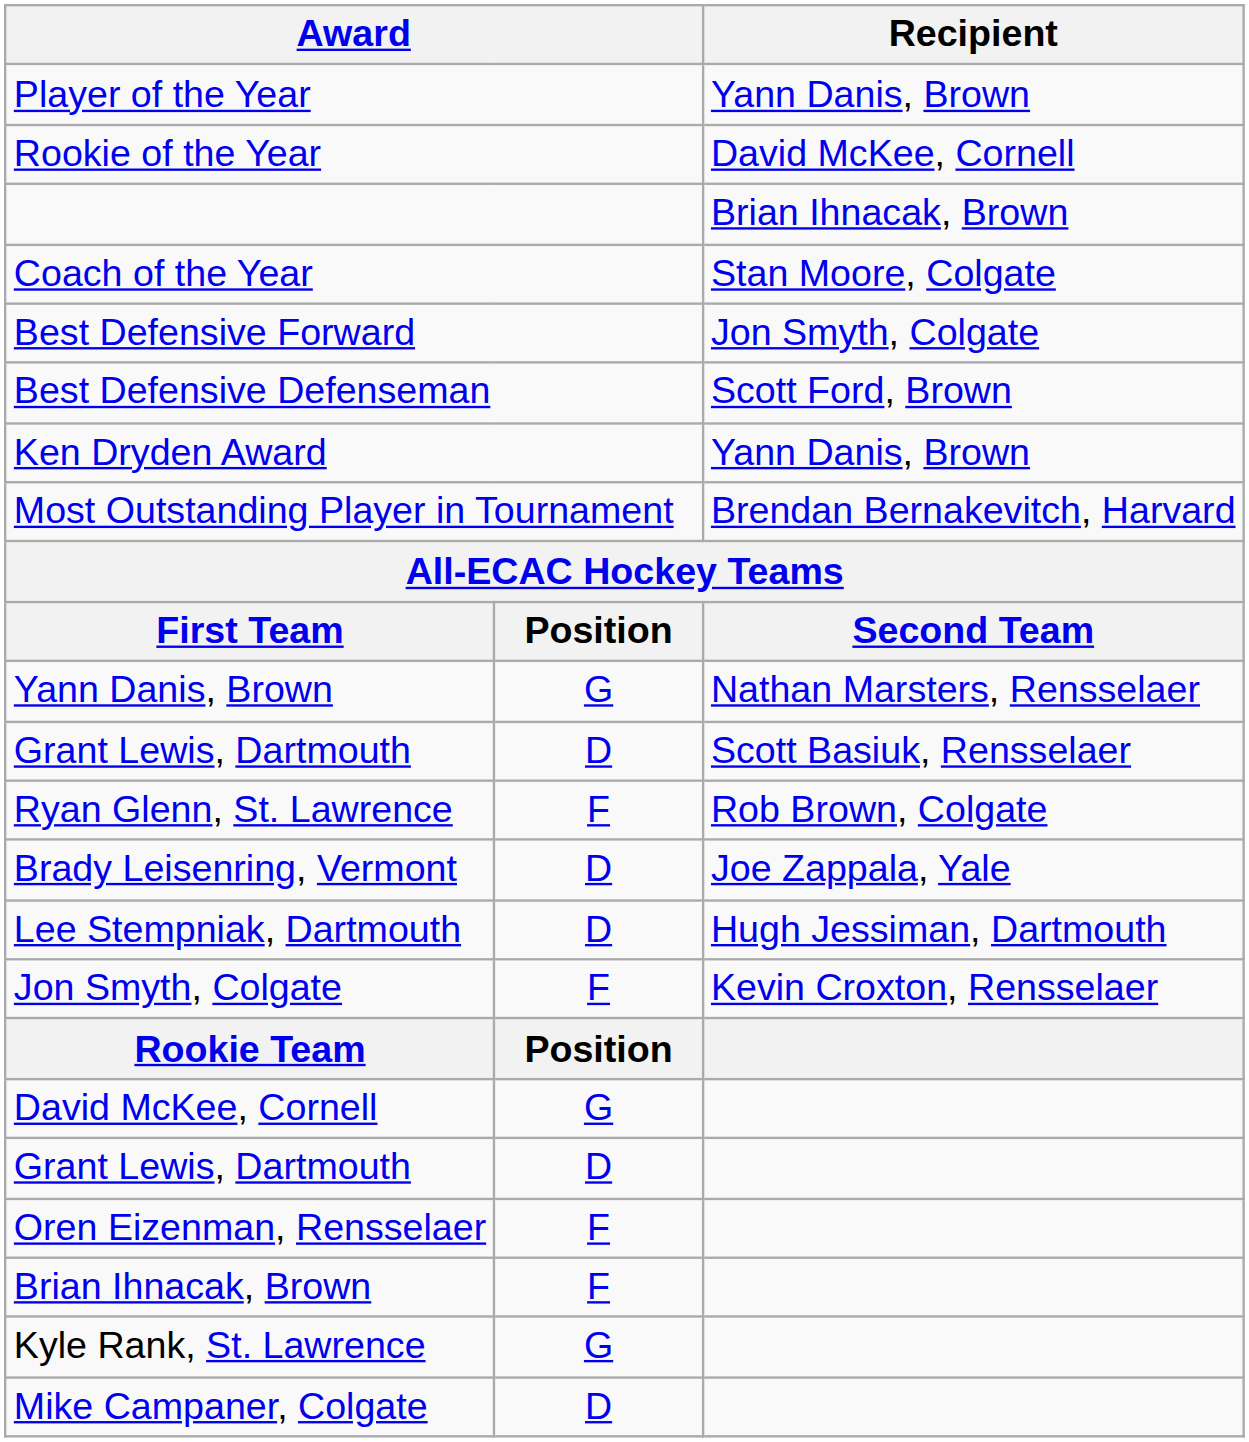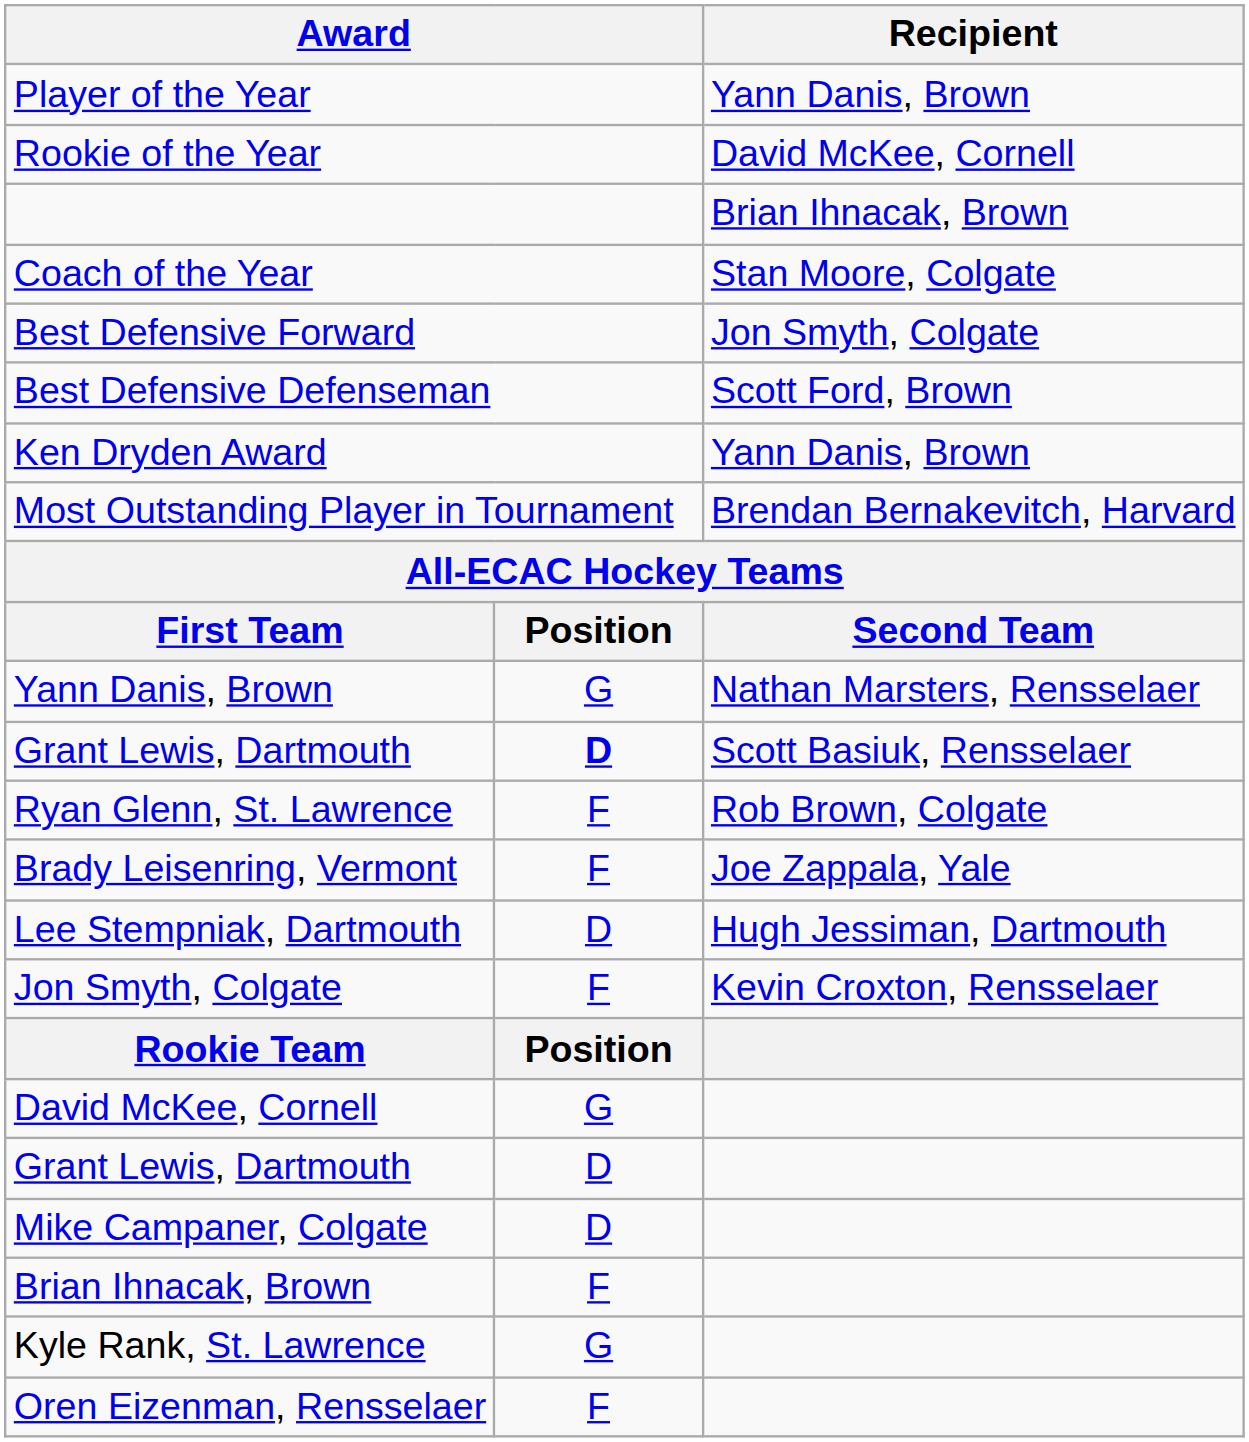 <table class="wikitable">
 <tr>
 <th colspan=2><a href='#'>Award</a></th>
 <th>Recipient</th>
 </tr>
 <tr>
 <td colspan=2><a href='#'>Player of the Year</a></td>
 <td><a href='#'>Yann Danis</a>, <a href='#'>Brown</a></td>
 </tr>
 <tr>
 <td colspan=2><a href='#'>Rookie of the Year</a></td>
 <td><a href='#'>David McKee</a>, <a href='#'>Cornell</a></td>
 </tr>
 <tr>
 <td colspan=2></td>
 <td><a href='#'>Brian Ihnacak</a>, <a href='#'>Brown</a></td>
 </tr>
 <tr>
 <td colspan=2><a href='#'>Coach of the Year</a></td>
 <td><a href='#'>Stan Moore</a>, <a href='#'>Colgate</a></td>
 </tr>
 <tr>
 <td colspan=2><a href='#'>Best Defensive Forward</a></td>
 <td><a href='#'>Jon Smyth</a>, <a href='#'>Colgate</a></td>
 </tr>
 <tr>
 <td colspan=2><a href='#'>Best Defensive Defenseman</a></td>
 <td><a href='#'>Scott Ford</a>, <a href='#'>Brown</a></td>
 </tr>
 <tr>
 <td colspan=2><a href='#'>Ken Dryden Award</a></td>
 <td><a href='#'>Yann Danis</a>, <a href='#'>Brown</a></td>
 </tr>
 <tr>
 <td colspan=2><a href='#'>Most Outstanding Player in Tournament</a></td>
 <td><a href='#'>Brendan Bernakevitch</a>, <a href='#'>Harvard</a></td>
 </tr>
 <tr>
 <th colspan=3><a href='#'>All-ECAC Hockey Teams</a></th>
 </tr>
 <tr>
 <th><a href='#'>First Team</a></th>
 <th>  Position  </th>
 <th><a href='#'>Second Team</a></th>
 </tr>
 <tr>
 <td><a href='#'>Yann Danis</a>, <a href='#'>Brown</a></td>
 <td align=center><a href='#'>G</a></td>
 <td><a href='#'>Nathan Marsters</a>, <a href='#'>Rensselaer</a></td>
 </tr>
 <tr>
 <td><a href='#'>Grant Lewis</a>, <a href='#'>Dartmouth</a></td>
-<td align=center><a href='#'>D</a></td>
+<td align=center><strong><a href='#'>D</a></strong></td>
 <td><a href='#'>Scott Basiuk</a>, <a href='#'>Rensselaer</a></td>
 </tr>
 <tr>
 <td><a href='#'>Ryan Glenn</a>, <a href='#'>St. Lawrence</a></td>
 <td align=center><a href='#'>F</a></td>
 <td><a href='#'>Rob Brown</a>, <a href='#'>Colgate</a></td>
 </tr>
 <tr>
 <td><a href='#'>Brady Leisenring</a>, <a href='#'>Vermont</a></td>
-<td align=center><a href='#'>D</a></td>
+<td align=center><a href='#'>F</a></td>
 <td><a href='#'>Joe Zappala</a>, <a href='#'>Yale</a></td>
 </tr>
 <tr>
 <td><a href='#'>Lee Stempniak</a>, <a href='#'>Dartmouth</a></td>
 <td align=center><a href='#'>D</a></td>
 <td><a href='#'>Hugh Jessiman</a>, <a href='#'>Dartmouth</a></td>
 </tr>
 <tr>
 <td><a href='#'>Jon Smyth</a>, <a href='#'>Colgate</a></td>
 <td align=center><a href='#'>F</a></td>
 <td><a href='#'>Kevin Croxton</a>, <a href='#'>Rensselaer</a></td>
 </tr>
 <tr>
 <th><a href='#'>Rookie Team</a></th>
 <th>  Position  </th>
 <th></th>
 </tr>
 <tr>
 <td><a href='#'>David McKee</a>, <a href='#'>Cornell</a></td>
 <td align=center><a href='#'>G</a></td>
 <td></td>
 </tr>
 <tr>
 <td><a href='#'>Grant Lewis</a>, <a href='#'>Dartmouth</a></td>
 <td align=center><a href='#'>D</a></td>
 <td></td>
 </tr>
 <tr>
-<td><a href='#'>Oren Eizenman</a>, <a href='#'>Rensselaer</a></td>
-<td align=center><a href='#'>F</a></td>
+<td><a href='#'>Mike Campaner</a>, <a href='#'>Colgate</a></td>
+<td align=center><a href='#'>D</a></td>
 <td></td>
 </tr>
 <tr>
 <td><a href='#'>Brian Ihnacak</a>, <a href='#'>Brown</a></td>
 <td align=center><a href='#'>F</a></td>
 <td></td>
 </tr>
 <tr>
 <td>Kyle Rank, <a href='#'>St. Lawrence</a></td>
 <td align=center><a href='#'>G</a></td>
 <td></td>
 </tr>
 <tr>
-<td><a href='#'>Mike Campaner</a>, <a href='#'>Colgate</a></td>
-<td align=center><a href='#'>D</a></td>
+<td><a href='#'>Oren Eizenman</a>, <a href='#'>Rensselaer</a></td>
+<td align=center><a href='#'>F</a></td>
 <td></td>
 </tr>
 </table>
